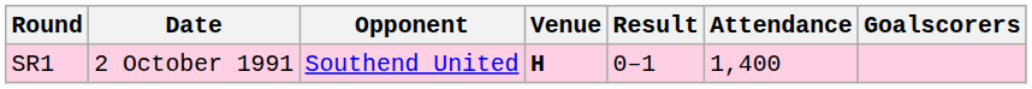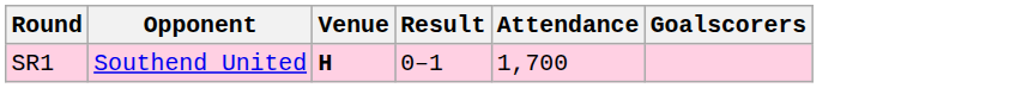 <table class="wikitable">
 <tr>
 <th>Round</th>
-<th>Date</th>
 <th>Opponent</th>
 <th>Venue</th>
 <th>Result</th>
 <th>Attendance</th>
 <th>Goalscorers</th>
 </tr>
 <tr style="background-color: #ffd0e3;">
 <td>SR1</td>
-<td>2 October 1991</td>
 <td><a href='#'>Southend United</a></td>
 <td><strong>H</strong></td>
 <td>0–1</td>
-<td>1,400</td>
+<td>1,700</td>
 <td></td>
 </tr>
 </table>
